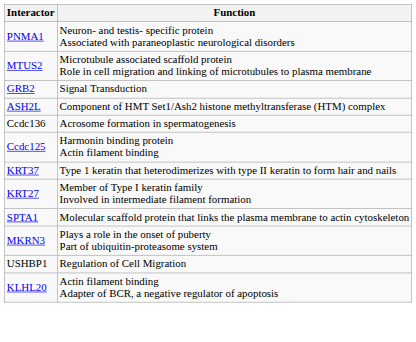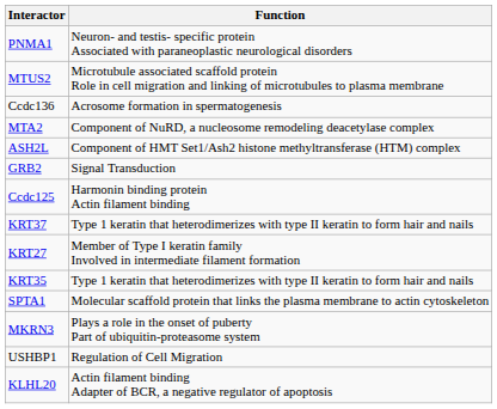 <table class="wikitable">
 <tr>
 <th>Interactor</th>
 <th>Function</th>
 </tr>
 <tr>
 <td><a href='#'>PNMA1</a></td>
 <td>Neuron- and testis- specific protein<br>Associated with paraneoplastic neurological disorders</td>
 </tr>
 <tr>
 <td><a href='#'>MTUS2</a></td>
 <td>Microtubule associated scaffold protein<br>Role in cell migration and linking of microtubules to plasma membrane</td>
 </tr>
 <tr>
-<td><a href='#'>GRB2</a></td>
-<td>Signal Transduction</td>
+<td>Ccdc136</td>
+<td>Acrosome formation in spermatogenesis</td>
+</tr>
+<tr>
+<td><a href='#'>MTA2</a></td>
+<td>Component of NuRD, a nucleosome remodeling deacetylase complex</td>
 </tr>
 <tr>
 <td><a href='#'>ASH2L</a></td>
 <td>Component of HMT Set1/Ash2 histone methyltransferase (HTM) complex</td>
 </tr>
 <tr>
-<td>Ccdc136</td>
-<td>Acrosome formation in spermatogenesis</td>
+<td><a href='#'>GRB2</a></td>
+<td>Signal Transduction</td>
 </tr>
 <tr>
 <td><a href='#'>Ccdc125</a></td>
 <td>Harmonin binding protein<br>Actin filament binding</td>
 </tr>
 <tr>
 <td><a href='#'>KRT37</a></td>
 <td>Type 1 keratin that heterodimerizes with type II keratin to form hair and nails</td>
 </tr>
 <tr>
 <td><a href='#'>KRT27</a></td>
 <td>Member of Type I keratin family<br>Involved in intermediate filament formation</td>
+</tr>
+<tr>
+<td><a href='#'>KRT35</a></td>
+<td>Type 1 keratin that heterodimerizes with type II keratin to form hair and nails</td>
 </tr>
 <tr>
 <td><a href='#'>SPTA1</a></td>
 <td>Molecular scaffold protein that links the plasma membrane to actin cytoskeleton</td>
 </tr>
 <tr>
 <td><a href='#'>MKRN3</a></td>
 <td>Plays a role in the onset of puberty<br>Part of ubiquitin-proteasome system</td>
 </tr>
 <tr>
 <td>USHBP1</td>
 <td>Regulation of Cell Migration</td>
 </tr>
 <tr>
 <td><a href='#'>KLHL20</a></td>
 <td>Actin filament binding<br>Adapter of BCR, a negative regulator of apoptosis</td>
 </tr>
 </table>
